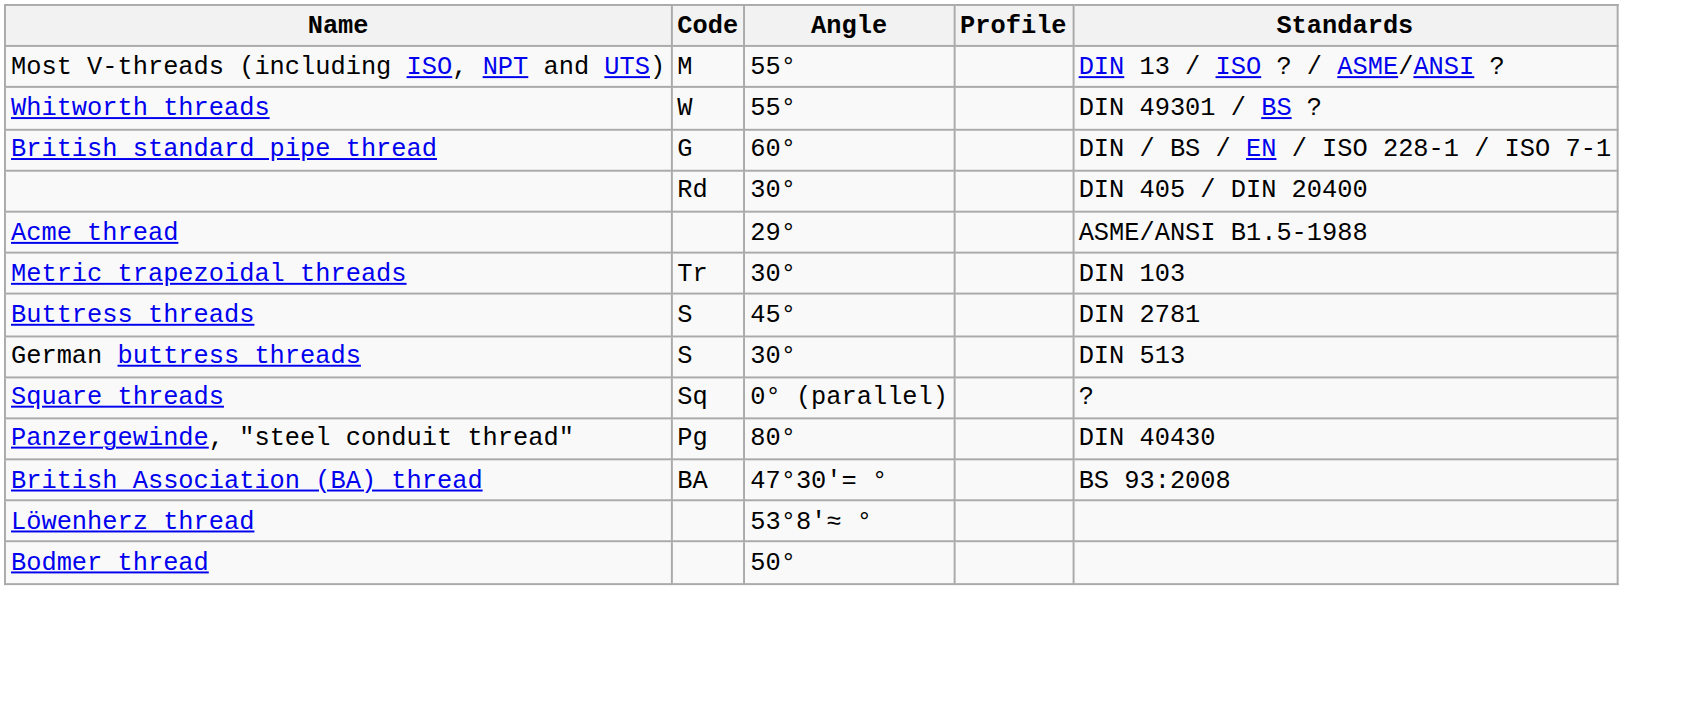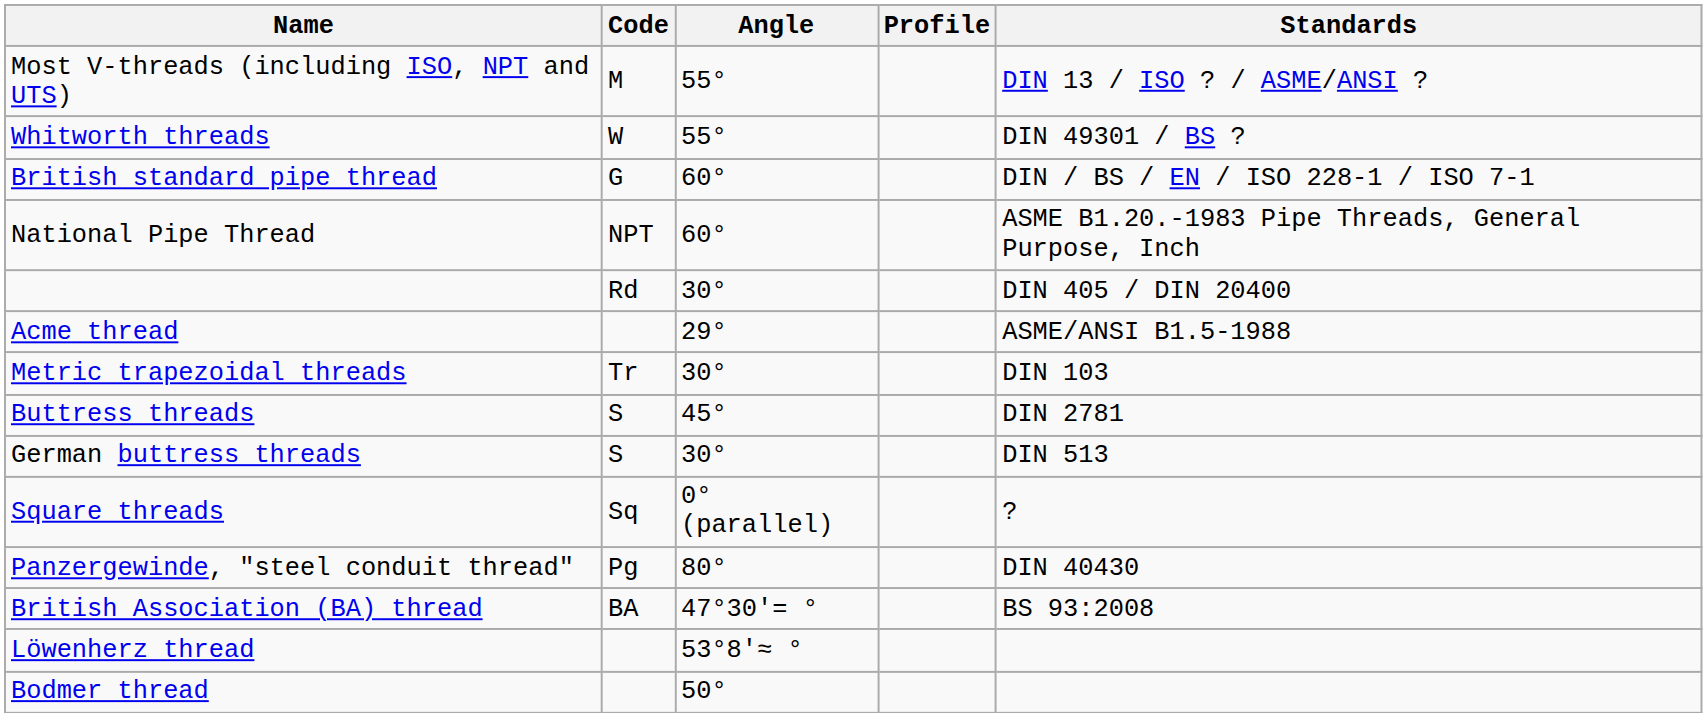 <table class="wikitable" border="1">
 <tr>
 <th>Name</th>
 <th>Code</th>
 <th>Angle</th>
 <th>Profile</th>
 <th>Standards</th>
 </tr>
 <tr>
 <td>Most V-threads (including <a href='#'>ISO</a>, <a href='#'>NPT</a> and <a href='#'>UTS</a>)</td>
 <td>M</td>
 <td>55°</td>
 <td></td>
 <td><a href='#'>DIN</a> 13 / <a href='#'>ISO</a> ? /  <a href='#'>ASME</a>/<a href='#'>ANSI</a> ?</td>
 </tr>
 <tr>
 <td><a href='#'>Whitworth threads</a></td>
 <td>W</td>
 <td>55°</td>
 <td></td>
 <td>DIN 49301 / <a href='#'>BS</a> ?</td>
 </tr>
 <tr>
 <td><a href='#'>British standard pipe thread</a></td>
 <td>G</td>
 <td>60°</td>
 <td></td>
 <td>DIN / BS / <a href='#'>EN</a> / ISO 228-1 / ISO 7-1</td>
+</tr>
+<tr>
+<td>National Pipe Thread</td>
+<td>NPT</td>
+<td>60°</td>
+<td></td>
+<td>ASME B1.20.-1983 Pipe Threads, General Purpose, Inch</td>
 </tr>
 <tr>
 <td></td>
 <td>Rd</td>
 <td>30°</td>
 <td></td>
 <td>DIN 405 / DIN 20400</td>
 </tr>
 <tr>
 <td><a href='#'>Acme thread</a></td>
 <td></td>
 <td>29°</td>
 <td></td>
 <td>ASME/ANSI B1.5-1988</td>
 </tr>
 <tr>
 <td><a href='#'>Metric trapezoidal threads</a></td>
 <td>Tr</td>
 <td>30°</td>
 <td></td>
 <td>DIN 103</td>
 </tr>
 <tr>
 <td><a href='#'>Buttress threads</a></td>
 <td>S</td>
 <td>45°</td>
 <td></td>
 <td>DIN 2781</td>
 </tr>
 <tr>
 <td>German <a href='#'>buttress threads</a></td>
 <td>S</td>
 <td>30°</td>
 <td></td>
 <td>DIN 513</td>
 </tr>
 <tr>
 <td><a href='#'>Square threads</a></td>
 <td>Sq</td>
 <td>0° (parallel)</td>
 <td></td>
 <td>?</td>
 </tr>
 <tr>
 <td><a href='#'>Panzergewinde</a>, "steel conduit thread"</td>
 <td>Pg</td>
 <td>80°</td>
 <td></td>
 <td>DIN 40430</td>
 </tr>
 <tr>
 <td><a href='#'>British Association (BA) thread</a></td>
 <td>BA</td>
 <td>47°30'= °</td>
 <td></td>
 <td>BS 93:2008</td>
 </tr>
 <tr>
 <td><a href='#'>Löwenherz thread</a></td>
 <td></td>
 <td>53°8'≈ °</td>
 <td></td>
 <td></td>
 </tr>
 <tr>
 <td><a href='#'>Bodmer thread</a></td>
 <td></td>
 <td>50°</td>
 <td></td>
 <td></td>
 </tr>
 </table>
